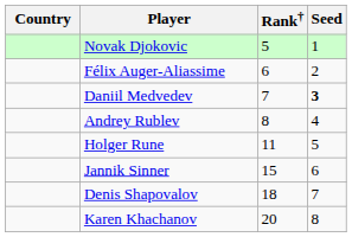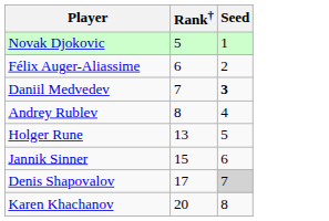 <table class="sortable wikitable nowrap">
 <tr>
-<th width="70">Country</th>
 <th width="175">Player</th>
 <th>Rank<sup>†</sup></th>
 <th>Seed</th>
 </tr>
 <tr bgcolor=#cfc>
-<td></td>
 <td><a href='#'>Novak Djokovic</a></td>
 <td>5</td>
 <td>1</td>
 </tr>
 <tr>
-<td></td>
 <td><a href='#'>Félix Auger-Aliassime</a></td>
 <td>6</td>
 <td>2</td>
 </tr>
 <tr>
-<td></td>
 <td><a href='#'>Daniil Medvedev</a></td>
 <td>7</td>
 <td><strong>3</strong></td>
 </tr>
 <tr>
-<td></td>
 <td><a href='#'>Andrey Rublev</a></td>
 <td>8</td>
 <td>4</td>
 </tr>
 <tr>
-<td></td>
 <td><a href='#'>Holger Rune</a></td>
-<td>11</td>
+<td>13</td>
 <td>5</td>
 </tr>
 <tr>
-<td></td>
 <td><a href='#'>Jannik Sinner</a></td>
 <td>15</td>
 <td>6</td>
 </tr>
 <tr>
-<td></td>
 <td><a href='#'>Denis Shapovalov</a></td>
-<td>18</td>
-<td>7</td>
+<td>17</td>
+<td style="background: lightgrey;">7</td>
 </tr>
 <tr>
-<td></td>
 <td><a href='#'>Karen Khachanov</a></td>
 <td>20</td>
 <td>8</td>
 </tr>
 </table>
